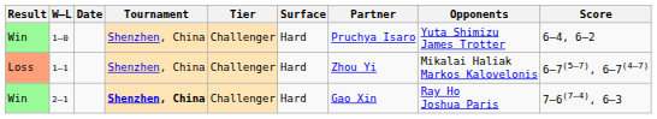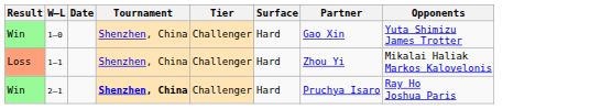 <table class="sortable wikitable">
 <tr>
 <th>Result</th>
 <th class="unsortable">W–L</th>
 <th>Date</th>
 <th>Tournament</th>
 <th>Tier</th>
 <th>Surface</th>
 <th>Partner</th>
 <th>Opponents</th>
-<th class="unsortable">Score</th>
 </tr>
 <tr>
 <td bgcolor=98FB98>Win</td>
 <td><small>1–0</small></td>
 <td><a href='#'></a></td>
 <td style="background:moccasin;"><a href='#'>Shenzhen</a>, China</td>
 <td style="background:moccasin;">Challenger</td>
 <td>Hard</td>
-<td> <a href='#'>Pruchya Isaro</a></td>
+<td> <a href='#'>Gao Xin</a></td>
 <td> <a href='#'>Yuta Shimizu</a> <br>  <a href='#'>James Trotter</a></td>
-<td>6–4, 6–2</td>
 </tr>
 <tr>
 <td bgcolor=FFA07A>Loss</td>
 <td><small>1–1</small></td>
 <td><a href='#'></a></td>
 <td style="background:moccasin;"><a href='#'>Shenzhen</a>, China</td>
 <td style="background:moccasin;">Challenger</td>
 <td>Hard</td>
 <td> <a href='#'>Zhou Yi</a></td>
 <td> Mikalai Haliak <br>  <a href='#'>Markos Kalovelonis</a></td>
-<td>6–7<sup>(5–7)</sup>, 6–7<sup>(4–7)</sup></td>
 </tr>
 <tr>
 <td bgcolor=98FB98>Win</td>
 <td><small>2–1</small></td>
 <td><a href='#'></a></td>
 <td style="background:moccasin;"><strong><a href='#'>Shenzhen</a>, China</strong></td>
 <td style="background:moccasin;">Challenger</td>
 <td>Hard</td>
-<td> <a href='#'>Gao Xin</a></td>
+<td> <a href='#'>Pruchya Isaro</a></td>
 <td> <a href='#'>Ray Ho</a> <br>  <a href='#'>Joshua Paris</a></td>
-<td>7–6<sup>(7–4)</sup>, 6–3</td>
 </tr>
 </table>
